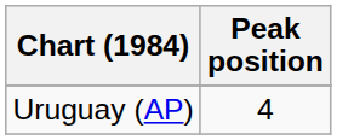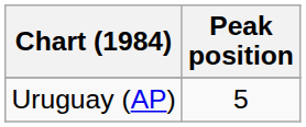 <table class="wikitable sortable">
 <tr>
 <th>Chart (1984)</th>
 <th>Peak<br>position</th>
 </tr>
 <tr>
 </tr>
 <tr>
 <td>Uruguay (<a href='#'>AP</a>)</td>
-<td align="center">4</td>
+<td align="center">5</td>
 </tr>
 </table>
